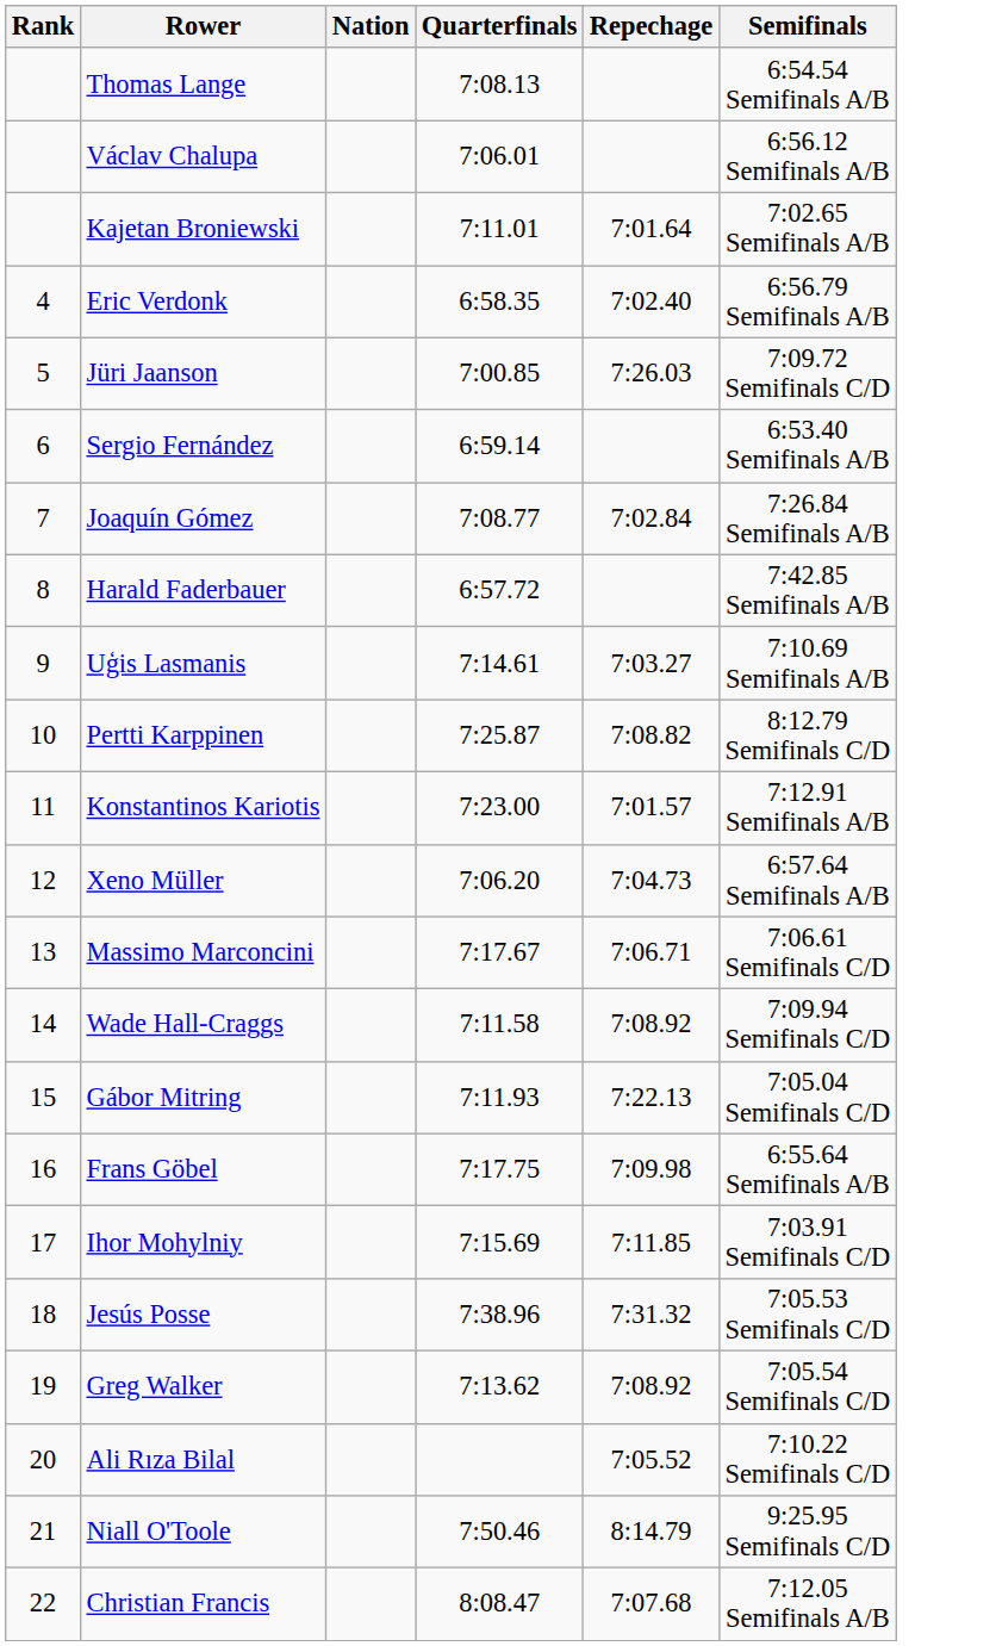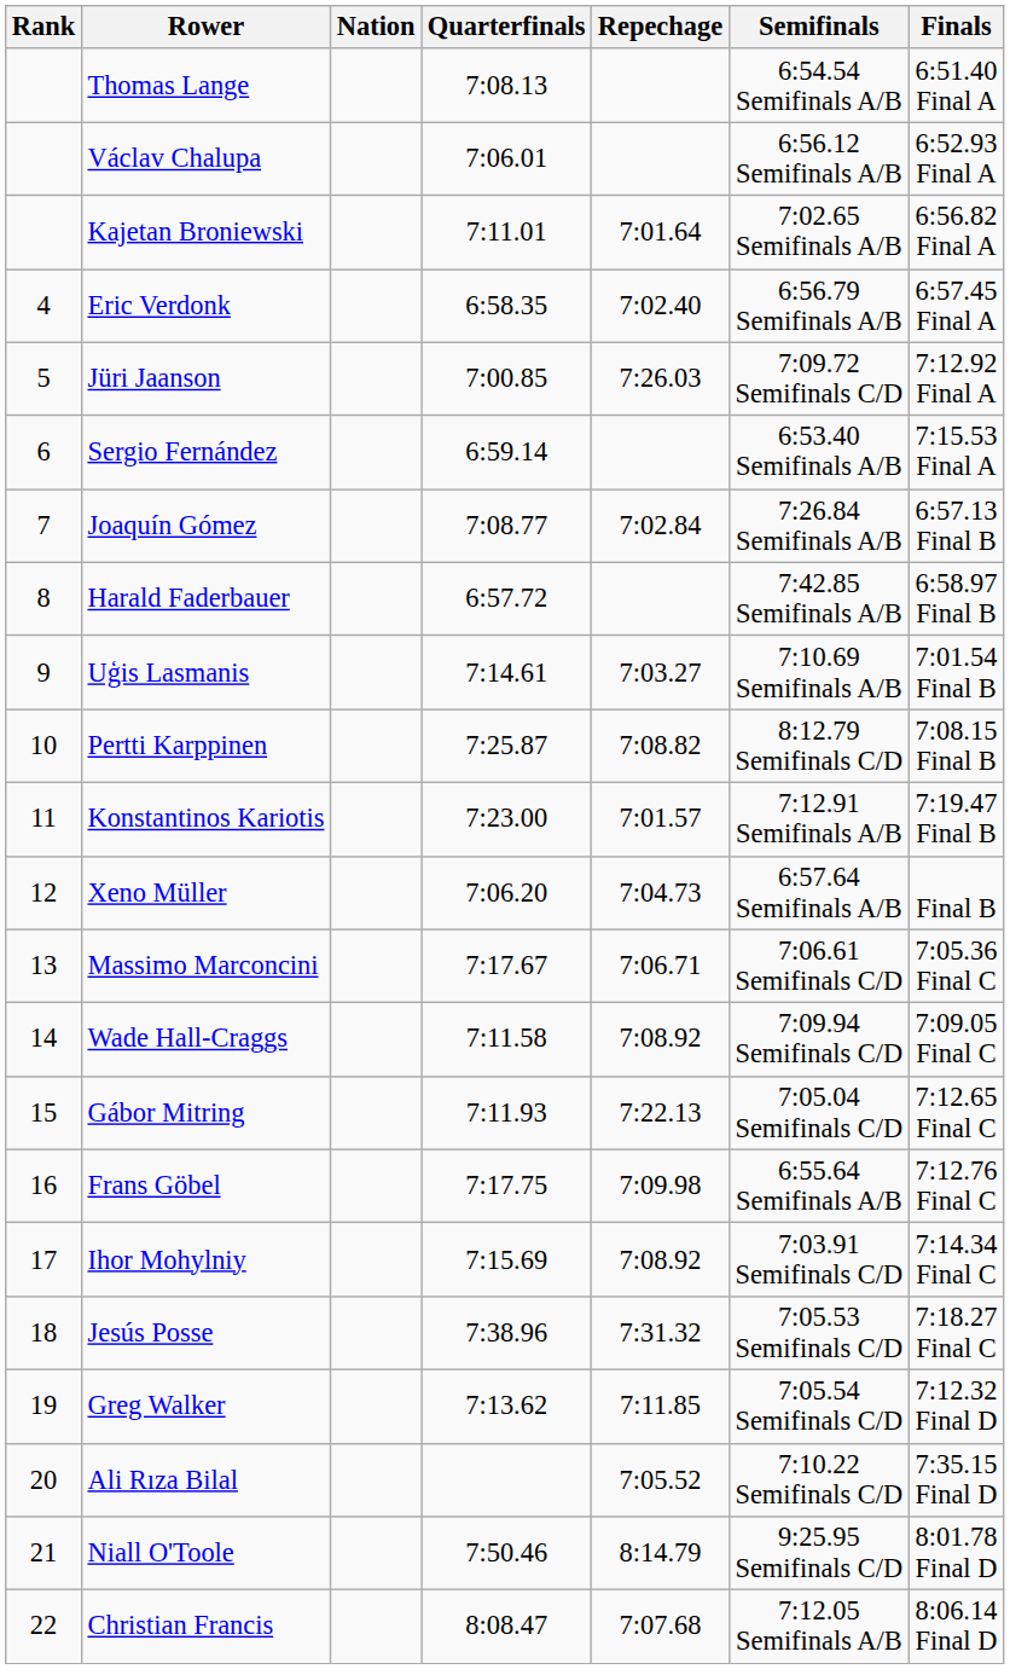 <table class="wikitable sortable" style="text-align:center">
 <tr>
 <th>Rank</th>
 <th>Rower</th>
 <th>Nation</th>
 <th>Quarterfinals</th>
 <th>Repechage</th>
 <th>Semifinals</th>
+<th>Finals</th>
 </tr>
 <tr>
 <td></td>
 <td align=left><a href='#'>Thomas Lange</a></td>
 <td align=left></td>
 <td>7:08.13</td>
 <td></td>
 <td>6:54.54<br>Semifinals A/B</td>
+<td>6:51.40<br>Final A</td>
 </tr>
 <tr>
 <td></td>
 <td align=left><a href='#'>Václav Chalupa</a></td>
 <td align=left></td>
 <td>7:06.01</td>
 <td></td>
 <td>6:56.12<br>Semifinals A/B</td>
+<td>6:52.93<br>Final A</td>
 </tr>
 <tr>
 <td></td>
 <td align=left><a href='#'>Kajetan Broniewski</a></td>
 <td align=left></td>
 <td>7:11.01</td>
 <td>7:01.64</td>
 <td>7:02.65<br>Semifinals A/B</td>
+<td>6:56.82<br>Final A</td>
 </tr>
 <tr>
 <td>4</td>
 <td align=left><a href='#'>Eric Verdonk</a></td>
 <td align=left></td>
 <td>6:58.35</td>
 <td>7:02.40</td>
 <td>6:56.79<br>Semifinals A/B</td>
+<td>6:57.45<br>Final A</td>
 </tr>
 <tr>
 <td>5</td>
 <td align=left><a href='#'>Jüri Jaanson</a></td>
 <td align=left></td>
 <td>7:00.85</td>
 <td>7:26.03</td>
 <td>7:09.72<br>Semifinals C/D</td>
+<td>7:12.92<br>Final A</td>
 </tr>
 <tr>
 <td>6</td>
 <td align=left><a href='#'>Sergio Fernández</a></td>
 <td align=left></td>
 <td>6:59.14</td>
 <td></td>
 <td>6:53.40<br>Semifinals A/B</td>
+<td>7:15.53<br>Final A</td>
 </tr>
 <tr>
 <td>7</td>
 <td align=left><a href='#'>Joaquín Gómez</a></td>
 <td align=left></td>
 <td>7:08.77</td>
 <td>7:02.84</td>
 <td>7:26.84<br>Semifinals A/B</td>
+<td>6:57.13<br>Final B</td>
 </tr>
 <tr>
 <td>8</td>
 <td align=left><a href='#'>Harald Faderbauer</a></td>
 <td align=left></td>
 <td>6:57.72</td>
 <td></td>
 <td>7:42.85<br>Semifinals A/B</td>
+<td>6:58.97<br>Final B</td>
 </tr>
 <tr>
 <td>9</td>
 <td align=left><a href='#'>Uģis Lasmanis</a></td>
 <td align=left></td>
 <td>7:14.61</td>
 <td>7:03.27</td>
 <td>7:10.69<br>Semifinals A/B</td>
+<td>7:01.54<br>Final B</td>
 </tr>
 <tr>
 <td>10</td>
 <td align=left><a href='#'>Pertti Karppinen</a></td>
 <td align=left></td>
 <td>7:25.87</td>
 <td>7:08.82</td>
 <td>8:12.79<br>Semifinals C/D</td>
+<td>7:08.15<br>Final B</td>
 </tr>
 <tr>
 <td>11</td>
 <td align=left><a href='#'>Konstantinos Kariotis</a></td>
 <td align=left></td>
 <td>7:23.00</td>
 <td>7:01.57</td>
 <td>7:12.91<br>Semifinals A/B</td>
+<td>7:19.47<br>Final B</td>
 </tr>
 <tr>
 <td>12</td>
 <td align=left><a href='#'>Xeno Müller</a></td>
 <td align=left></td>
 <td>7:06.20</td>
 <td>7:04.73</td>
 <td>6:57.64<br>Semifinals A/B</td>
+<td data-sort-value=9:99.99><br>Final B</td>
 </tr>
 <tr>
 <td>13</td>
 <td align=left><a href='#'>Massimo Marconcini</a></td>
 <td align=left></td>
 <td>7:17.67</td>
 <td>7:06.71</td>
 <td>7:06.61<br>Semifinals C/D</td>
+<td>7:05.36<br>Final C</td>
 </tr>
 <tr>
 <td>14</td>
 <td align=left><a href='#'>Wade Hall-Craggs</a></td>
 <td align=left></td>
 <td>7:11.58</td>
 <td>7:08.92</td>
 <td>7:09.94<br>Semifinals C/D</td>
+<td>7:09.05<br>Final C</td>
 </tr>
 <tr>
 <td>15</td>
 <td align=left><a href='#'>Gábor Mitring</a></td>
 <td align=left></td>
 <td>7:11.93</td>
 <td>7:22.13</td>
 <td>7:05.04<br>Semifinals C/D</td>
+<td>7:12.65<br>Final C</td>
 </tr>
 <tr>
 <td>16</td>
 <td align=left><a href='#'>Frans Göbel</a></td>
 <td align=left></td>
 <td>7:17.75</td>
 <td>7:09.98</td>
 <td>6:55.64<br>Semifinals A/B</td>
+<td>7:12.76<br>Final C</td>
 </tr>
 <tr>
 <td>17</td>
 <td align=left><a href='#'>Ihor Mohylniy</a></td>
 <td align=left></td>
 <td>7:15.69</td>
-<td>7:11.85</td>
+<td>7:08.92</td>
 <td>7:03.91<br>Semifinals C/D</td>
+<td>7:14.34<br>Final C</td>
 </tr>
 <tr>
 <td>18</td>
 <td align=left><a href='#'>Jesús Posse</a></td>
 <td align=left></td>
 <td>7:38.96</td>
 <td>7:31.32</td>
 <td>7:05.53<br>Semifinals C/D</td>
+<td>7:18.27<br>Final C</td>
 </tr>
 <tr>
 <td>19</td>
 <td align=left><a href='#'>Greg Walker</a></td>
 <td align=left></td>
 <td>7:13.62</td>
-<td>7:08.92</td>
+<td>7:11.85</td>
 <td>7:05.54<br>Semifinals C/D</td>
+<td>7:12.32<br>Final D</td>
 </tr>
 <tr>
 <td>20</td>
 <td align=left><a href='#'>Ali Rıza Bilal</a></td>
 <td align=left></td>
 <td data-sort-value=9:99.99></td>
 <td>7:05.52</td>
 <td>7:10.22<br>Semifinals C/D</td>
+<td>7:35.15<br>Final D</td>
 </tr>
 <tr>
 <td>21</td>
 <td align=left><a href='#'>Niall O'Toole</a></td>
 <td align=left></td>
 <td>7:50.46</td>
 <td>8:14.79</td>
 <td>9:25.95<br>Semifinals C/D</td>
+<td>8:01.78<br>Final D</td>
 </tr>
 <tr>
 <td>22</td>
 <td align=left><a href='#'>Christian Francis</a></td>
 <td align=left></td>
 <td>8:08.47</td>
 <td>7:07.68</td>
 <td>7:12.05<br>Semifinals A/B</td>
+<td>8:06.14<br>Final D</td>
 </tr>
 </table>
